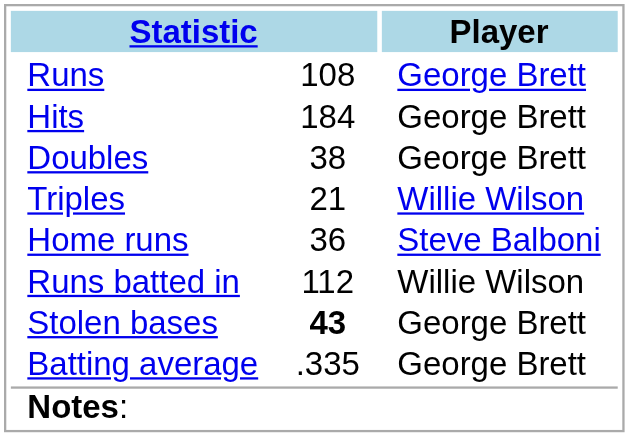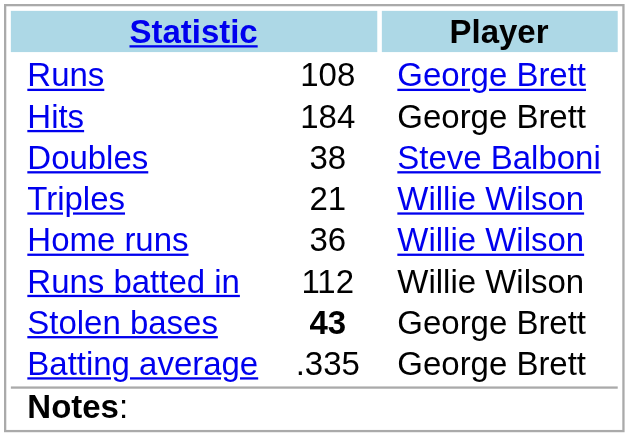 <table style="border:1px #aaa solid; margin:1em 1em 1em 0; font-size:90%">
 <tr style="background-color:lightblue; text-align:center">
 <th colspan=2><a href='#'>Statistic</a></th>
 <th>Player</th>
 </tr>
 <tr style="vertical-align:top">
 <td style="padding:0 0.5em"><a href='#'>Runs</a></td>
 <td style="text-align:center; padding:0 0.5em">108</td>
 <td style="padding:0 0.5em"><a href='#'>George Brett</a></td>
 </tr>
 <tr style="vertical-align:top">
 <td style="padding:0 0.5em"><a href='#'>Hits</a></td>
 <td style="text-align:center; padding:0 0.5em">184</td>
 <td style="padding:0 0.5em">George Brett</td>
 </tr>
 <tr style="vertical-align:top">
 <td style="padding:0 0.5em"><a href='#'>Doubles</a></td>
 <td style="text-align:center; padding:0 0.5em">38</td>
-<td style="padding:0 0.5em">George Brett</td>
+<td style="padding:0 0.5em"><a href='#'>Steve Balboni</a></td>
 </tr>
 <tr style="vertical-align:top">
 <td style="padding:0 0.5em"><a href='#'>Triples</a></td>
 <td style="text-align:center; padding:0 0.5em">21</td>
 <td style="padding:0 0.5em"><a href='#'>Willie Wilson</a></td>
 </tr>
 <tr style="vertical-align:top">
 <td style="padding:0 0.5em"><a href='#'>Home runs</a></td>
 <td style="text-align:center; padding:0 0.5em">36</td>
-<td style="padding:0 0.5em"><a href='#'>Steve Balboni</a></td>
+<td style="padding:0 0.5em"><a href='#'>Willie Wilson</a></td>
 </tr>
 <tr style="vertical-align:top">
 <td style="padding:0 0.5em"><a href='#'>Runs batted in</a></td>
 <td style="text-align:center; padding:0 0.5em">112</td>
 <td style="padding:0 0.5em">Willie Wilson</td>
 </tr>
 <tr style="vertical-align:top">
 <td style="padding:0 0.5em"><a href='#'>Stolen bases</a></td>
 <td style="text-align:center; padding:0 0.5em"><strong>43</strong></td>
 <td style="padding:0 0.5em">George Brett</td>
 </tr>
 <tr style="vertical-align:top">
 <td style="padding:0 0.5em"><a href='#'>Batting average</a></td>
 <td style="text-align:center; padding:0 0.5em">.335</td>
 <td style="padding:0 0.5em">George Brett</td>
 </tr>
 <tr>
 <td colspan=3 style="border-top:1px #aaa solid; text-align:left; padding:0 0.5em"><strong>Notes</strong>: </td>
 </tr>
 </table>
